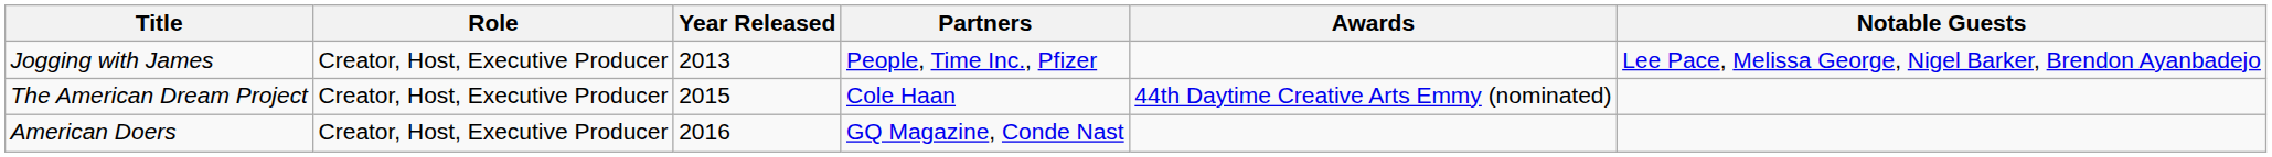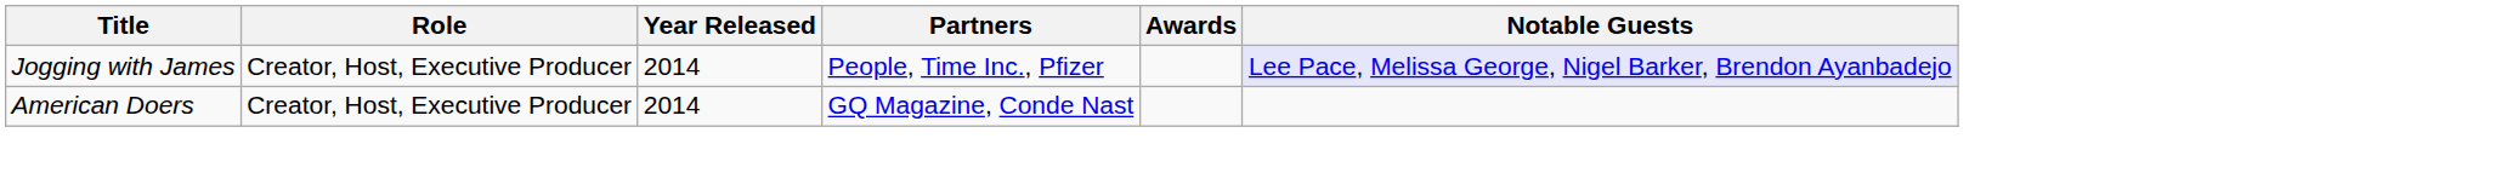 <table class="wikitable">
 <tr>
 <th>Title</th>
 <th>Role</th>
 <th>Year Released</th>
 <th>Partners</th>
 <th>Awards</th>
 <th>Notable Guests</th>
 </tr>
 <tr>
 <td><em>Jogging with James</em></td>
 <td>Creator, Host, Executive Producer</td>
-<td>2013</td>
+<td>2014</td>
 <td><a href='#'>People</a>, <a href='#'>Time Inc.</a>, <a href='#'>Pfizer</a></td>
 <td></td>
-<td><a href='#'>Lee Pace</a>, <a href='#'>Melissa George</a>, <a href='#'>Nigel Barker</a>, <a href='#'>Brendon Ayanbadejo</a></td>
-</tr>
-<tr>
-<td><em>The American Dream Project</em></td>
-<td>Creator, Host, Executive Producer</td>
-<td>2015</td>
-<td><a href='#'>Cole Haan</a></td>
-<td><a href='#'>44th Daytime Creative Arts Emmy</a> (nominated)</td>
-<td></td>
+<td style="background: lavender;"><a href='#'>Lee Pace</a>, <a href='#'>Melissa George</a>, <a href='#'>Nigel Barker</a>, <a href='#'>Brendon Ayanbadejo</a></td>
 </tr>
 <tr>
 <td><em>American Doers</em></td>
 <td>Creator, Host, Executive Producer</td>
-<td>2016</td>
+<td>2014</td>
 <td><a href='#'>GQ Magazine</a>, <a href='#'>Conde Nast</a></td>
 <td></td>
 <td></td>
 </tr>
 </table>
